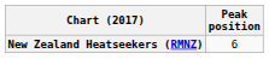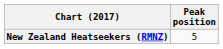 <table class="wikitable plainrowheaders" style="text-align:center">
 <tr>
 <th scope="col">Chart (2017)</th>
 <th scope="col">Peak<br> position</th>
 </tr>
 <tr>
 <th scope="row">New Zealand Heatseekers (<a href='#'>RMNZ</a>)</th>
-<td>6</td>
+<td>5</td>
 </tr>
 </table>
